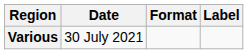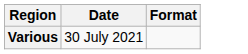 <table class="wikitable plainrowheaders">
 <tr>
 <th>Region</th>
 <th>Date</th>
 <th>Format</th>
-<th>Label</th>
 </tr>
 <tr>
 <th scope="row">Various</th>
 <td>30 July 2021</td>
 <td></td>
-<td></td>
 </tr>
 </table>
